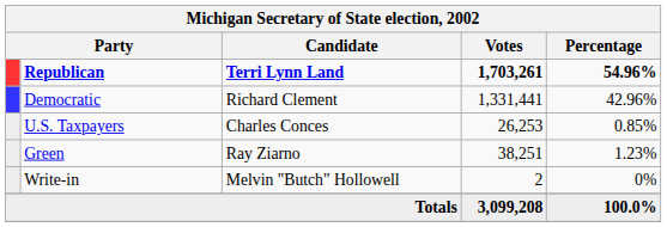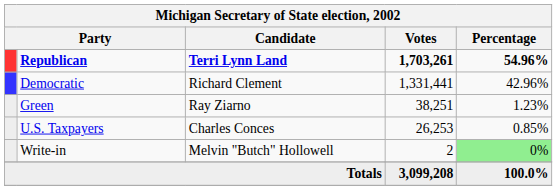 <table class="wikitable" style="font-size: 95%;">
 <tr style="background-color:#E9E9E9">
 <th colspan="5">Michigan Secretary of State election, 2002</th>
 </tr>
 <tr bgcolor="#EEEEEE" align="center">
 <th colspan="2" style="width: 15em">Party</th>
 <th style="width: 17em">Candidate</th>
 <th style="width: 5em">Votes</th>
 <th style="width: 7em">Percentage</th>
 </tr>
 <tr>
 <th style="background-color:#FF3333; width: 3px"></th>
 <td style="width: 130px"><strong><a href='#'>Republican</a></strong></td>
 <td><strong><a href='#'>Terri Lynn Land</a></strong></td>
 <td align="right"><strong>1,703,261</strong></td>
 <td align="right"><strong>54.96%</strong></td>
 </tr>
 <tr>
 <th style="background-color:#3333FF; width: 3px"></th>
 <td style="width: 130px"><a href='#'>Democratic</a></td>
 <td>Richard Clement</td>
 <td align="right">1,331,441</td>
 <td align="right">42.96%</td>
 </tr>
 <tr>
 <th style="background-color:#EEEEEE; width: 3px"></th>
+<td style="width: 130px"><a href='#'>Green</a></td>
+<td>Ray Ziarno</td>
+<td align="right">38,251</td>
+<td align="right">1.23%</td>
+</tr>
+<tr>
+<th style="background-color:#EEEEEE; width: 3px"></th>
 <td style="width: 130px"><a href='#'>U.S. Taxpayers</a></td>
 <td>Charles Conces</td>
 <td align="right">26,253</td>
 <td align="right">0.85%</td>
 </tr>
 <tr>
 <th style="background-color:#EEEEEE; width: 3px"></th>
-<td style="width: 130px"><a href='#'>Green</a></td>
-<td>Ray Ziarno</td>
-<td align="right">38,251</td>
-<td align="right">1.23%</td>
-</tr>
-<tr>
-<th style="background-color:#EEEEEE; width: 3px"></th>
 <td style="width: 130px">Write-in</td>
 <td>Melvin "Butch" Hollowell</td>
 <td align="right">2</td>
-<td align="right">0%</td>
+<td align="right" style="background: lightgreen;">0%</td>
 </tr>
 <tr>
 </tr>
 <tr bgcolor="#EEEEEE">
 <td colspan="3" align="right"><strong>Totals</strong></td>
 <td align="right"><strong>3,099,208</strong></td>
 <td align="right"><strong>100.0%</strong></td>
 </tr>
 <tr>
 </tr>
 </table>
